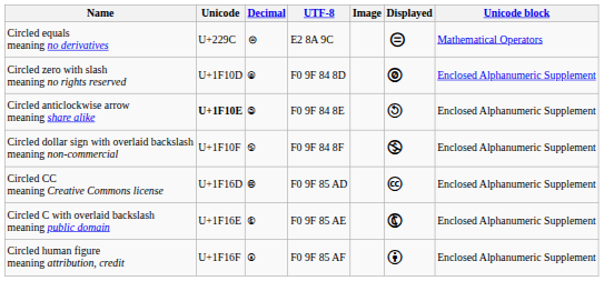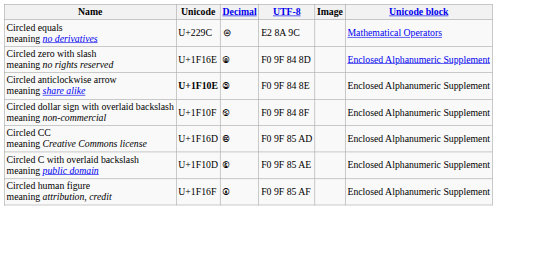 <table class="wikitable">
 <tr>
 <th>Name</th>
 <th>Unicode</th>
 <th><a href='#'>Decimal</a></th>
 <th><a href='#'>UTF-8</a></th>
 <th>Image</th>
-<th>Displayed</th>
 <th><a href='#'>Unicode block</a></th>
 </tr>
 <tr>
 <td>Circled equals<br>meaning <em><a href='#'>no derivatives</a></em></td>
 <td>U+229C</td>
 <td>&#8860;</td>
 <td>E2 8A 9C</td>
 <td></td>
-<td style="font-size:24pt;">⊜</td>
 <td><a href='#'>Mathematical Operators</a></td>
 </tr>
 <tr>
 <td>Circled zero with slash<br>meaning <em>no rights reserved</em></td>
-<td>U+1F10D</td>
+<td>U+1F16E</td>
 <td>&#127245;</td>
 <td>F0 9F 84 8D</td>
 <td></td>
-<td style="font-size:24pt;">🄍</td>
 <td><a href='#'>Enclosed Alphanumeric Supplement</a></td>
 </tr>
 <tr>
 <td>Circled anticlockwise arrow<br>meaning <em><a href='#'>share alike</a></em></td>
 <td><strong>U+1F10E</strong></td>
 <td>&#127246;</td>
 <td>F0 9F 84 8E</td>
 <td></td>
-<td style="font-size:24pt;">🄎</td>
 <td>Enclosed Alphanumeric Supplement</td>
 </tr>
 <tr>
 <td>Circled dollar sign with overlaid backslash<br>meaning <em>non-commercial</em></td>
 <td>U+1F10F</td>
 <td>&#127247;</td>
 <td>F0 9F 84 8F</td>
 <td></td>
-<td style="font-size:24pt;">🄏</td>
 <td>Enclosed Alphanumeric Supplement</td>
 </tr>
 <tr>
 <td>Circled CC<br>meaning <em>Creative Commons license</em></td>
 <td>U+1F16D</td>
 <td>&#127341;</td>
 <td>F0 9F 85 AD</td>
 <td></td>
-<td style="font-size:24pt;">🅭</td>
 <td>Enclosed Alphanumeric Supplement</td>
 </tr>
 <tr>
 <td>Circled C with overlaid backslash<br>meaning <em><a href='#'>public domain</a></em></td>
-<td>U+1F16E</td>
+<td>U+1F10D</td>
 <td>&#127342;</td>
 <td>F0 9F 85 AE</td>
 <td></td>
-<td style="font-size:24pt;">🅮</td>
 <td>Enclosed Alphanumeric Supplement</td>
 </tr>
 <tr>
 <td>Circled human figure<br>meaning <em>attribution, credit</em></td>
 <td>U+1F16F</td>
 <td>&#127343;</td>
 <td>F0 9F 85 AF</td>
 <td></td>
-<td style="font-size:24pt;">🅯</td>
 <td>Enclosed Alphanumeric Supplement</td>
 </tr>
 </table>
